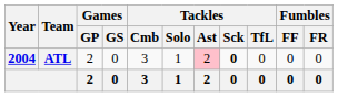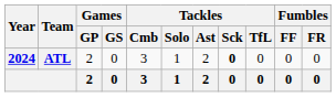 <table class="wikitable" style="text-align:center;">
 <tr>
 <th rowspan="2">Year</th>
 <th rowspan="2">Team</th>
 <th colspan="2">Games</th>
 <th colspan="5">Tackles</th>
 <th colspan="2">Fumbles</th>
 </tr>
 <tr>
 <th>GP</th>
 <th>GS</th>
 <th>Cmb</th>
 <th>Solo</th>
 <th>Ast</th>
 <th>Sck</th>
 <th>TfL</th>
 <th>FF</th>
 <th>FR</th>
 </tr>
 <tr>
-<th><a href='#'>2004</a></th>
+<th><a href='#'>2024</a></th>
 <th><a href='#'>ATL</a></th>
 <td>2</td>
 <td>0</td>
 <td>3</td>
 <td>1</td>
-<td style="background: pink;">2</td>
+<td>2</td>
 <td><strong>0</strong></td>
 <td>0</td>
 <td>0</td>
 <td>0</td>
 </tr>
 <tr>
 <th colspan="2"></th>
 <th>2</th>
 <th>0</th>
 <th>3</th>
 <th>1</th>
 <th>2</th>
 <th>0</th>
 <th>0</th>
 <th>0</th>
 <th>0</th>
 </tr>
 </table>
